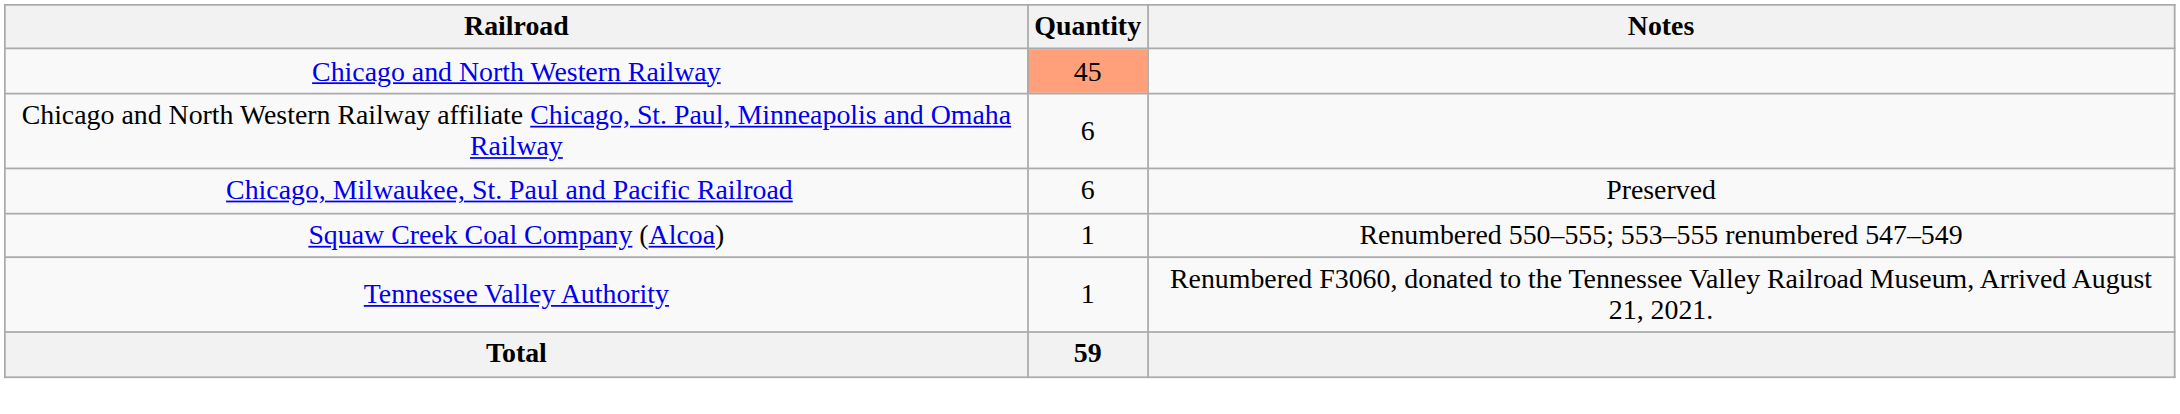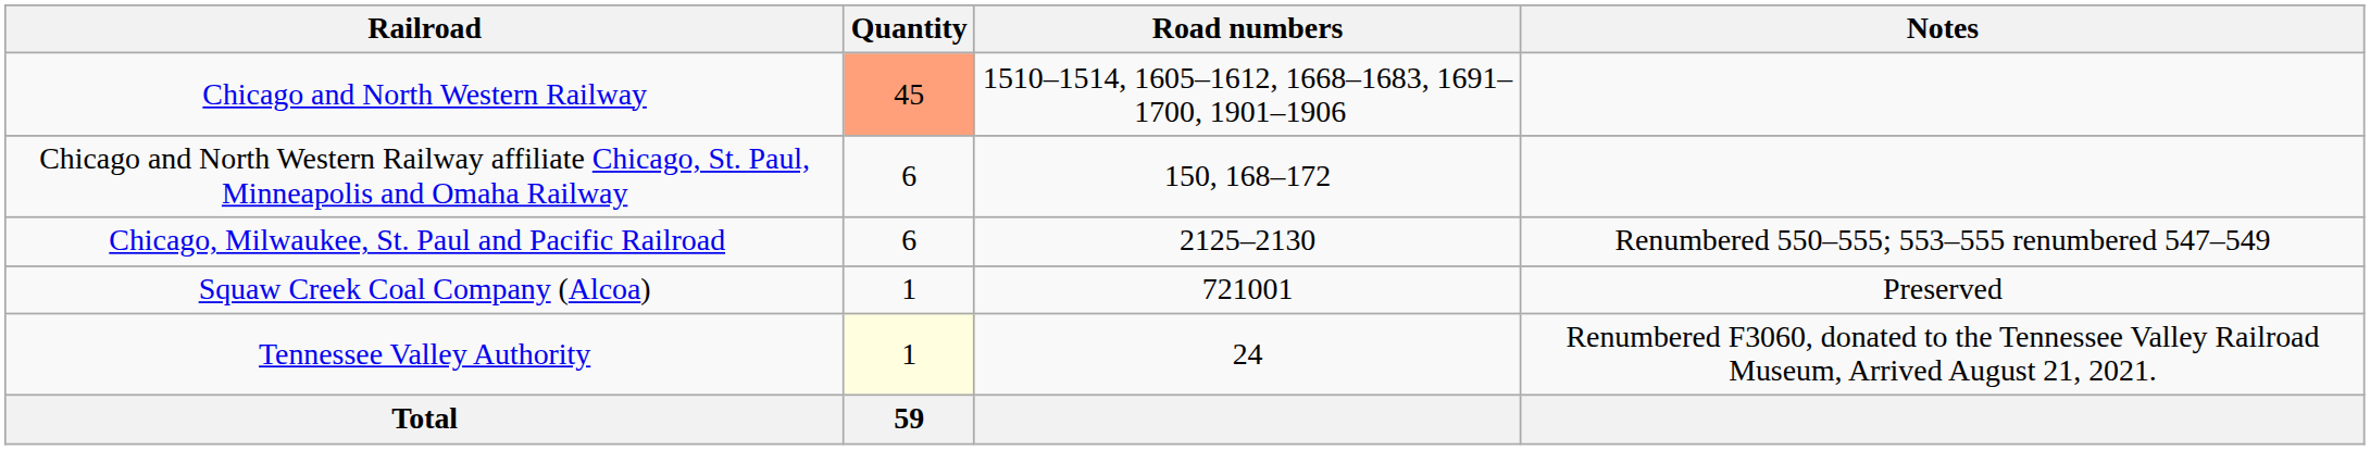 <table class="wikitable">
 <tr>
 <th>Railroad</th>
 <th>Quantity</th>
+<th>Road numbers</th>
 <th>Notes</th>
 </tr>
 <tr align="center">
 <td><a href='#'>Chicago and North Western Railway</a></td>
 <td style="background: lightsalmon;">45</td>
+<td>1510–1514, 1605–1612, 1668–1683, 1691–1700, 1901–1906  </td>
 <td></td>
 </tr>
 <tr align="center">
 <td>Chicago and North Western Railway affiliate <a href='#'>Chicago, St. Paul, Minneapolis and Omaha Railway</a></td>
 <td>6</td>
+<td>150, 168–172</td>
 <td></td>
 </tr>
 <tr align="center">
 <td><a href='#'>Chicago, Milwaukee, St. Paul and Pacific Railroad</a>  </td>
 <td>6</td>
-<td>Preserved</td>
+<td>2125–2130</td>
+<td>Renumbered 550–555; 553–555 renumbered 547–549</td>
 </tr>
 <tr align="center">
 <td><a href='#'>Squaw Creek Coal Company</a> (<a href='#'>Alcoa</a>)</td>
 <td>1</td>
-<td>Renumbered 550–555; 553–555 renumbered 547–549</td>
+<td>721001</td>
+<td>Preserved</td>
 </tr>
 <tr align="center">
 <td><a href='#'>Tennessee Valley Authority</a></td>
-<td>1</td>
+<td style="background: lightyellow;">1</td>
+<td>24</td>
 <td>Renumbered F3060, donated to the Tennessee Valley Railroad Museum, Arrived August 21, 2021.</td>
 </tr>
 <tr>
 <th>Total</th>
 <th>59</th>
 <th> </th>
+<th> </th>
 </tr>
 </table>
